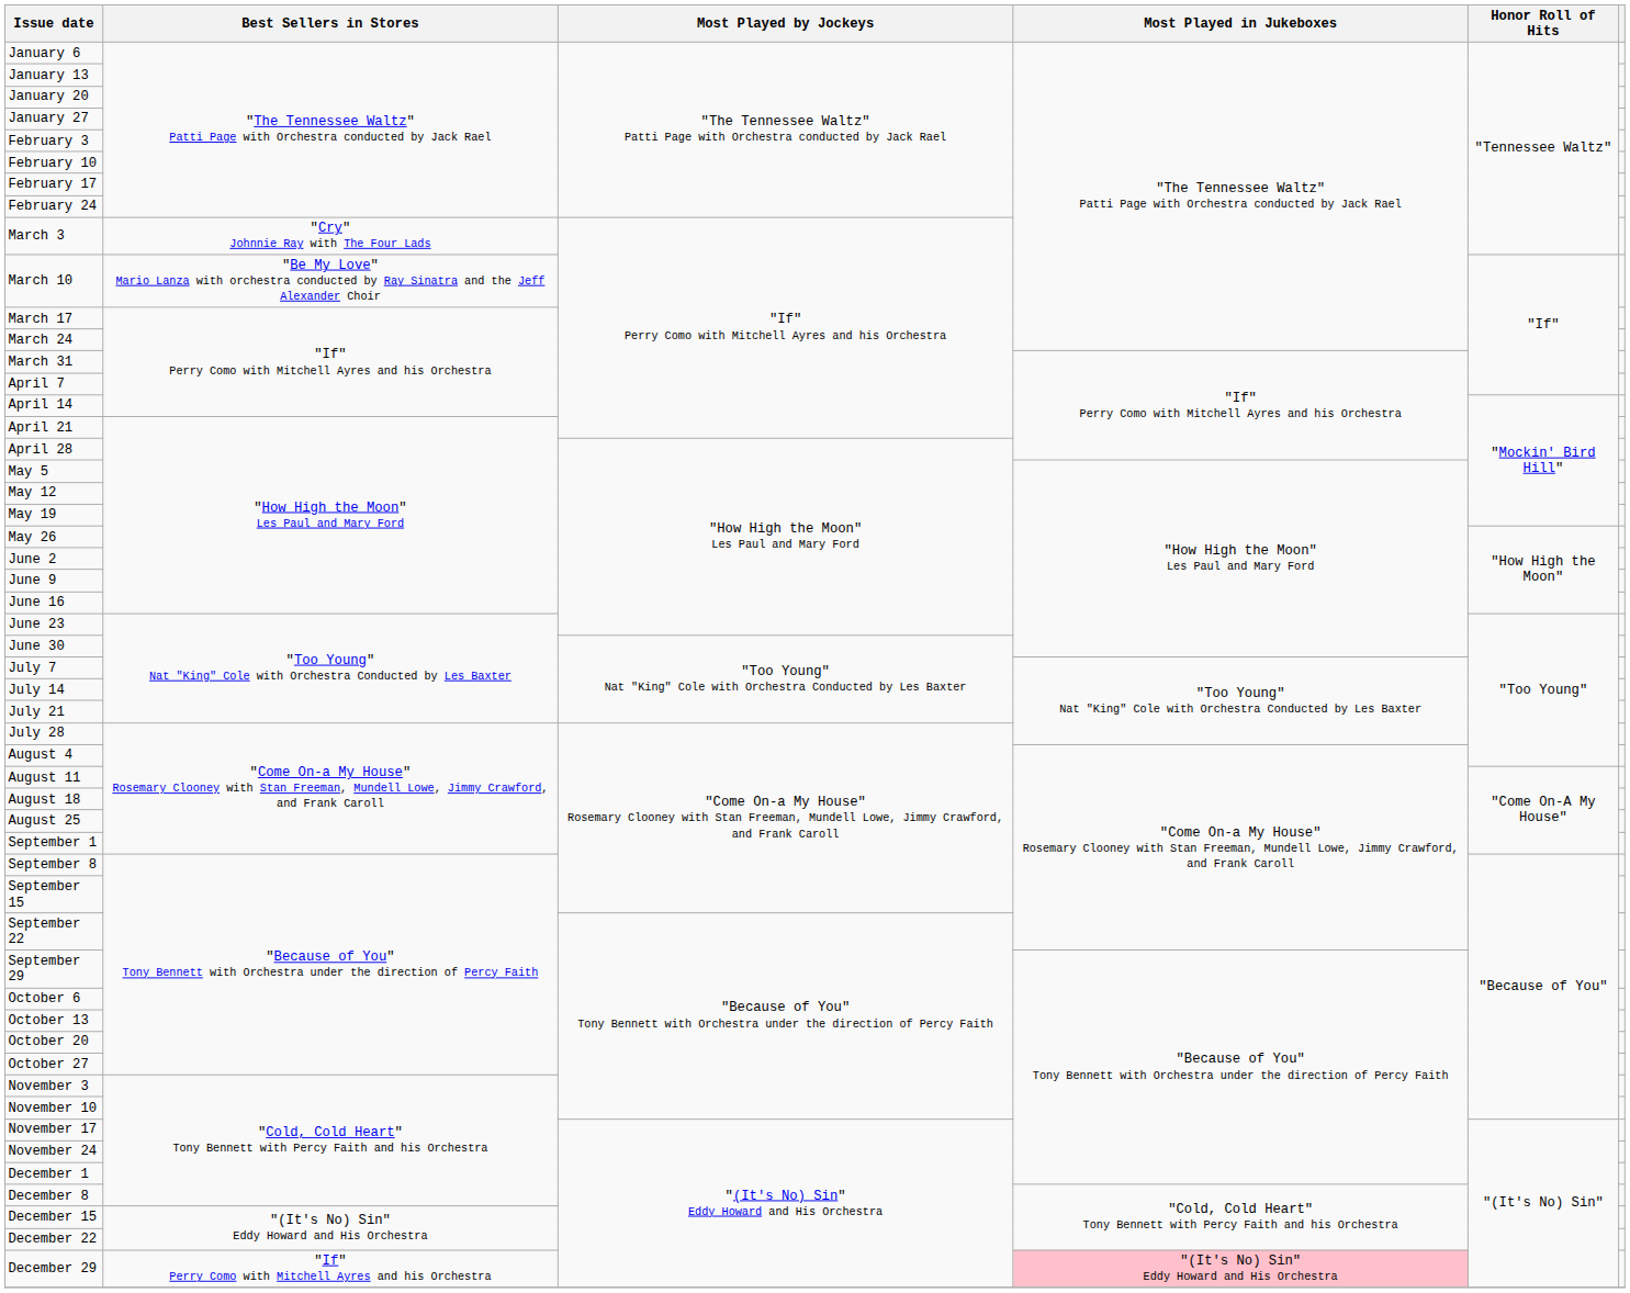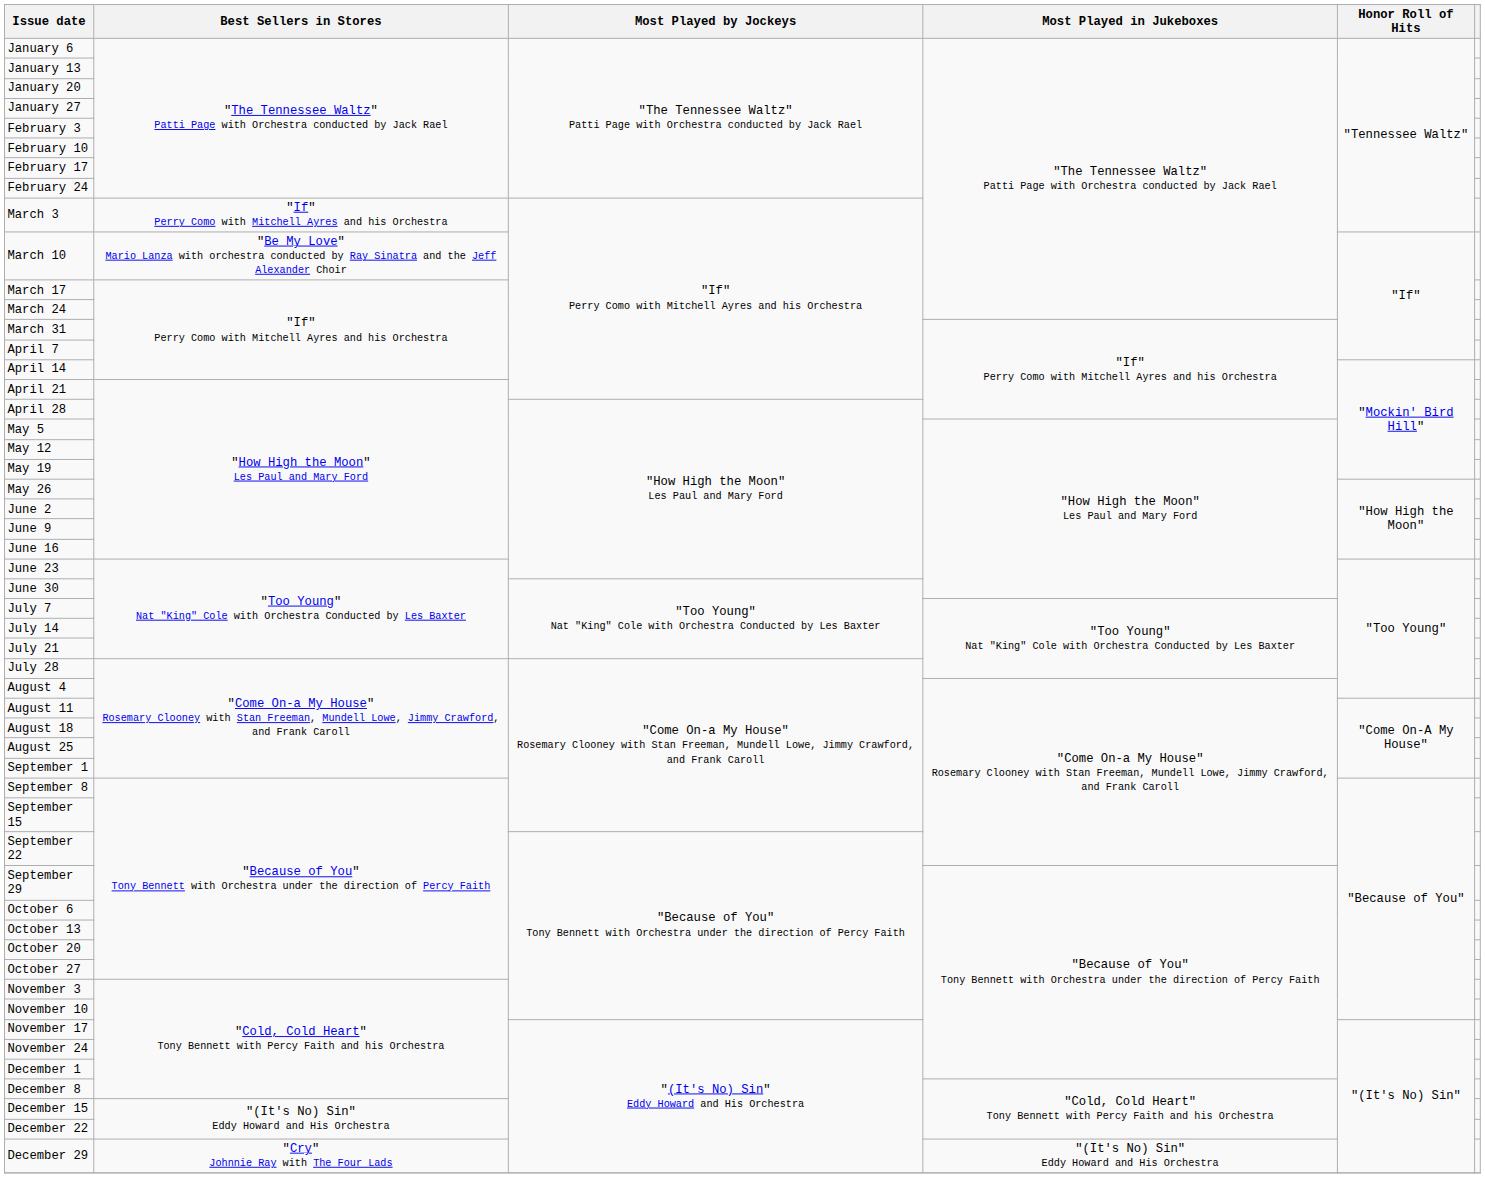 <table class="wikitable">
 <tr>
 <th>Issue date</th>
 <th>Best Sellers in Stores</th>
 <th>Most Played by Jockeys</th>
 <th>Most Played in Jukeboxes</th>
 <th>Honor Roll of Hits</th>
 <th></th>
 </tr>
 <tr>
 <td>January 6</td>
 <td rowspan=8 style="text-align: center;">"<a href='#'>The Tennessee Waltz</a>"<br><small><a href='#'>Patti Page</a> with Orchestra conducted by Jack Rael</small></td>
 <td rowspan=8 style="text-align: center;">"The Tennessee Waltz"<br><small>Patti Page with Orchestra conducted by Jack Rael</small></td>
 <td rowspan=12 style="text-align: center;">"The Tennessee Waltz"<br><small>Patti Page with Orchestra conducted by Jack Rael</small></td>
 <td rowspan=9 style="text-align: center;">"Tennessee Waltz"</td>
 <td style="text-align: center;"></td>
 </tr>
 <tr>
 <td>January 13</td>
 <td style="text-align: center;"></td>
 </tr>
 <tr>
 <td>January 20</td>
 <td style="text-align: center;"></td>
 </tr>
 <tr>
 <td>January 27</td>
 <td style="text-align: center;"></td>
 </tr>
 <tr>
 <td>February 3</td>
 <td style="text-align: center;"></td>
 </tr>
 <tr>
 <td>February 10</td>
 <td style="text-align: center;"></td>
 </tr>
 <tr>
 <td>February 17</td>
 <td style="text-align: center;"></td>
 </tr>
 <tr>
 <td>February 24</td>
 <td style="text-align: center;"></td>
 </tr>
 <tr>
 <td>March 3</td>
-<td style="text-align: center;">"<a href='#'>Cry</a>"<br><small><a href='#'>Johnnie Ray</a> with <a href='#'>The Four Lads</a></small></td>
+<td style="text-align: center;">"<a href='#'>If</a>"<br><small><a href='#'>Perry Como</a> with <a href='#'>Mitchell Ayres</a> and his Orchestra</small></td>
 <td rowspan=8 style="text-align: center;">"If"<br><small>Perry Como with Mitchell Ayres and his Orchestra</small></td>
 <td style="text-align: center;"></td>
 </tr>
 <tr>
 <td>March 10</td>
 <td style="text-align: center;">"<a href='#'>Be My Love</a>"<br><small><a href='#'>Mario Lanza</a> with orchestra conducted by <a href='#'>Ray Sinatra</a> and the <a href='#'>Jeff Alexander</a> Choir</small></td>
 <td rowspan=5 style="text-align: center;">"If"</td>
 <td style="text-align: center;"></td>
 </tr>
 <tr>
 <td>March 17</td>
 <td rowspan=5 style="text-align: center;">"If"<br><small>Perry Como with Mitchell Ayres and his Orchestra</small></td>
 <td style="text-align: center;"></td>
 </tr>
 <tr>
 <td>March 24</td>
 <td style="text-align: center;"></td>
 </tr>
 <tr>
 <td>March 31</td>
 <td rowspan=5 style="text-align: center;">"If"<br><small>Perry Como with Mitchell Ayres and his Orchestra</small></td>
 <td style="text-align: center;"></td>
 </tr>
 <tr>
 <td>April 7</td>
 <td style="text-align: center;"></td>
 </tr>
 <tr>
 <td>April 14</td>
 <td rowspan=6 style="text-align: center;">"<a href='#'>Mockin' Bird Hill</a>"</td>
 <td style="text-align: center;"></td>
 </tr>
 <tr>
 <td>April 21</td>
 <td rowspan=9 style="text-align: center;">"<a href='#'>How High the Moon</a>"<br><small><a href='#'>Les Paul and Mary Ford</a></small></td>
 <td style="text-align: center;"></td>
 </tr>
 <tr>
 <td>April 28</td>
 <td rowspan=9 style="text-align: center;">"How High the Moon"<br><small>Les Paul and Mary Ford</small></td>
 <td style="text-align: center;"></td>
 </tr>
 <tr>
 <td>May 5</td>
 <td rowspan=9 style="text-align: center;">"How High the Moon"<br><small>Les Paul and Mary Ford</small></td>
 <td style="text-align: center;"></td>
 </tr>
 <tr>
 <td>May 12</td>
 <td style="text-align: center;"></td>
 </tr>
 <tr>
 <td>May 19</td>
 <td style="text-align: center;"></td>
 </tr>
 <tr>
 <td>May 26</td>
 <td rowspan=4 style="text-align: center;">"How High the Moon"</td>
 <td style="text-align: center;"></td>
 </tr>
 <tr>
 <td>June 2</td>
 <td style="text-align: center;"></td>
 </tr>
 <tr>
 <td>June 9</td>
 <td style="text-align: center;"></td>
 </tr>
 <tr>
 <td>June 16</td>
 <td style="text-align: center;"></td>
 </tr>
 <tr>
 <td>June 23</td>
 <td rowspan=5 style="text-align: center;">"<a href='#'>Too Young</a>"<br><small><a href='#'>Nat "King" Cole</a> with Orchestra Conducted by <a href='#'>Les Baxter</a></small></td>
 <td rowspan=7 style="text-align: center;">"Too Young"</td>
 <td style="text-align: center;"></td>
 </tr>
 <tr>
 <td>June 30</td>
 <td rowspan=4 style="text-align: center;">"Too Young"<br><small>Nat "King" Cole with Orchestra Conducted by Les Baxter</small></td>
 <td style="text-align: center;"></td>
 </tr>
 <tr>
 <td>July 7</td>
 <td rowspan=4 style="text-align: center;">"Too Young"<br><small>Nat "King" Cole with Orchestra Conducted by Les Baxter</small></td>
 <td style="text-align: center;"></td>
 </tr>
 <tr>
 <td>July 14</td>
 <td style="text-align: center;"></td>
 </tr>
 <tr>
 <td>July 21</td>
 <td style="text-align: center;"></td>
 </tr>
 <tr>
 <td>July 28</td>
 <td rowspan=6 style="text-align: center;">"<a href='#'>Come On-a My House</a>"<br><small><a href='#'>Rosemary Clooney</a> with <a href='#'>Stan Freeman</a>, <a href='#'>Mundell Lowe</a>, <a href='#'>Jimmy Crawford</a>, and Frank Caroll</small></td>
 <td rowspan=8 style="text-align: center;">"Come On-a My House"<br><small>Rosemary Clooney with Stan Freeman, Mundell Lowe, Jimmy Crawford, and Frank Caroll</small></td>
 <td style="text-align: center;"></td>
 </tr>
 <tr>
 <td>August 4</td>
 <td rowspan=8 style="text-align: center;">"Come On-a My House"<br><small>Rosemary Clooney with Stan Freeman, Mundell Lowe, Jimmy Crawford, and Frank Caroll</small></td>
 <td style="text-align: center;"></td>
 </tr>
 <tr>
 <td>August 11</td>
 <td rowspan=4 style="text-align: center;">"Come On-A My House"</td>
 <td style="text-align: center;"></td>
 </tr>
 <tr>
 <td>August 18</td>
 <td style="text-align: center;"></td>
 </tr>
 <tr>
 <td>August 25</td>
 <td style="text-align: center;"></td>
 </tr>
 <tr>
 <td>September 1</td>
 <td style="text-align: center;"></td>
 </tr>
 <tr>
 <td>September 8</td>
 <td rowspan=8 style="text-align: center;">"<a href='#'>Because of You</a>"<br><small><a href='#'>Tony Bennett</a> with Orchestra under the direction of <a href='#'>Percy Faith</a></small></td>
 <td rowspan=10 style="text-align: center;">"Because of You"</td>
 <td style="text-align: center;"></td>
 </tr>
 <tr>
 <td>September 15</td>
 <td style="text-align: center;"></td>
 </tr>
 <tr>
 <td>September 22</td>
 <td rowspan=8 style="text-align: center;">"Because of You"<br><small>Tony Bennett with Orchestra under the direction of Percy Faith</small></td>
 <td style="text-align: center;"></td>
 </tr>
 <tr>
 <td>September 29</td>
 <td rowspan=10 style="text-align: center;">"Because of You"<br><small>Tony Bennett with Orchestra under the direction of Percy Faith</small></td>
 <td style="text-align: center;"></td>
 </tr>
 <tr>
 <td>October 6</td>
 <td style="text-align: center;"></td>
 </tr>
 <tr>
 <td>October 13</td>
 <td style="text-align: center;"></td>
 </tr>
 <tr>
 <td>October 20</td>
 <td style="text-align: center;"></td>
 </tr>
 <tr>
 <td>October 27</td>
 <td style="text-align: center;"></td>
 </tr>
 <tr>
 <td>November 3</td>
 <td rowspan=6 style="text-align: center;">"<a href='#'>Cold, Cold Heart</a>"<br><small>Tony Bennett with Percy Faith and his Orchestra</small></td>
 <td style="text-align: center;"></td>
 </tr>
 <tr>
 <td>November 10</td>
 <td style="text-align: center;"></td>
 </tr>
 <tr>
 <td>November 17</td>
 <td rowspan=7 style="text-align: center;">"<a href='#'>(It's No) Sin</a>"<br><small><a href='#'>Eddy Howard</a> and His Orchestra</small></td>
 <td rowspan=7 style="text-align: center;">"(It's No) Sin"</td>
 <td style="text-align: center;"></td>
 </tr>
 <tr>
 <td>November 24</td>
 <td style="text-align: center;"></td>
 </tr>
 <tr>
 <td>December 1</td>
 <td style="text-align: center;"></td>
 </tr>
 <tr>
 <td>December 8</td>
 <td rowspan=3 style="text-align: center;">"Cold, Cold Heart"<br><small>Tony Bennett with Percy Faith and his Orchestra</small></td>
 <td style="text-align: center;"></td>
 </tr>
 <tr>
 <td>December 15</td>
 <td rowspan=2 style="text-align: center;">"(It's No) Sin"<br><small>Eddy Howard and His Orchestra </small></td>
 <td style="text-align: center;"></td>
 </tr>
 <tr>
 <td>December 22</td>
 <td style="text-align: center;"></td>
 </tr>
 <tr>
 <td>December 29</td>
-<td style="text-align: center;">"<a href='#'>If</a>"<br><small><a href='#'>Perry Como</a> with <a href='#'>Mitchell Ayres</a> and his Orchestra</small></td>
-<td style="background: pink; text-align: center;">"(It's No) Sin"<br><small>Eddy Howard and His Orchestra</small></td>
+<td style="text-align: center;">"<a href='#'>Cry</a>"<br><small><a href='#'>Johnnie Ray</a> with <a href='#'>The Four Lads</a></small></td>
+<td style="text-align: center;">"(It's No) Sin"<br><small>Eddy Howard and His Orchestra</small></td>
 <td style="text-align: center;"></td>
 </tr>
 <tr>
 </tr>
 </table>
